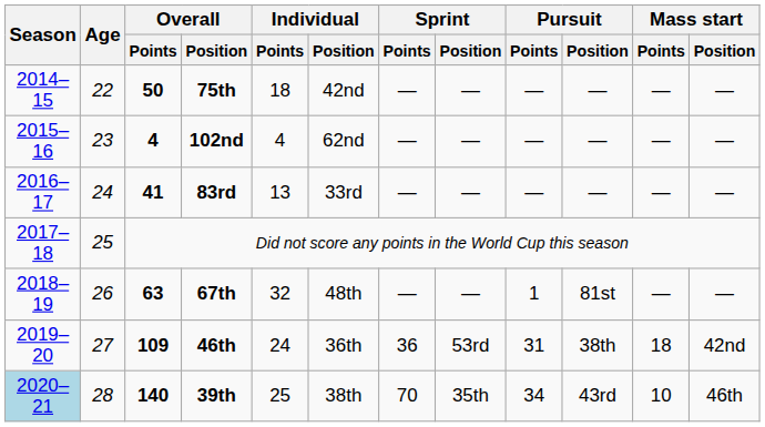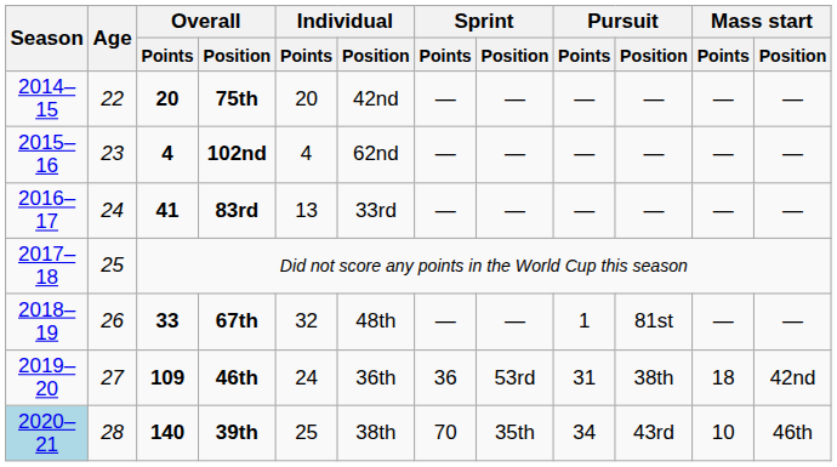 <table class="wikitable" style="text-align:center;" width="70%">
 <tr class="hintergrundfarbe5">
 <th rowspan="2" style="width:4%;">Season</th>
 <th rowspan="2" style="width:4%;">Age</th>
 <th colspan="2">Overall</th>
 <th colspan="2">Individual</th>
 <th colspan="2">Sprint</th>
 <th colspan="2">Pursuit</th>
 <th colspan="2">Mass start</th>
 </tr>
 <tr class="hintergrundfarbe5">
 <th style="width:5%;"><small>Points</small></th>
 <th style="width:5%;"><small>Position</small></th>
 <th style="width:5%;"><small>Points</small></th>
 <th style="width:5%;"><small>Position</small></th>
 <th style="width:5%;"><small>Points</small></th>
 <th style="width:5%;"><small>Position</small></th>
 <th style="width:5%;"><small>Points</small></th>
 <th style="width:5%;"><small>Position</small></th>
 <th style="width:5%;"><small>Points</small></th>
 <th style="width:5%;"><small>Position</small></th>
 </tr>
 <tr>
 <td><a href='#'>2014–15</a></td>
 <td><em>22</em></td>
-<td><strong>50</strong></td>
+<td><strong>20</strong></td>
 <td><strong>75th</strong></td>
-<td>18</td>
+<td>20</td>
 <td>42nd</td>
 <td>—</td>
 <td>—</td>
 <td>—</td>
 <td>—</td>
 <td>—</td>
 <td>—</td>
 </tr>
 <tr>
 <td><a href='#'>2015–16</a></td>
 <td><em>23</em></td>
 <td><strong>4</strong></td>
 <td><strong>102nd</strong></td>
 <td>4</td>
 <td>62nd</td>
 <td>—</td>
 <td>—</td>
 <td>—</td>
 <td>—</td>
 <td>—</td>
 <td>—</td>
 </tr>
 <tr>
 <td><a href='#'>2016–17</a></td>
 <td><em>24</em></td>
 <td><strong>41</strong></td>
 <td><strong>83rd</strong></td>
 <td>13</td>
 <td>33rd</td>
 <td>—</td>
 <td>—</td>
 <td>—</td>
 <td>—</td>
 <td>—</td>
 <td>—</td>
 </tr>
 <tr>
 <td><a href='#'>2017–18</a></td>
 <td><em>25</em></td>
 <td colspan=10><small><em>Did not score any points in the World Cup this season</em></small></td>
 </tr>
 <tr>
 <td><a href='#'>2018–19</a></td>
 <td><em>26</em></td>
-<td><strong>63</strong></td>
+<td><strong>33</strong></td>
 <td><strong>67th</strong></td>
 <td>32</td>
 <td>48th</td>
 <td>—</td>
 <td>—</td>
 <td>1</td>
 <td>81st</td>
 <td>—</td>
 <td>—</td>
 </tr>
 <tr>
 <td><a href='#'>2019–20</a></td>
 <td><em>27</em></td>
 <td><strong>109</strong></td>
 <td><strong>46th</strong></td>
 <td>24</td>
 <td>36th</td>
 <td>36</td>
 <td>53rd</td>
 <td>31</td>
 <td>38th</td>
 <td>18</td>
 <td>42nd</td>
 </tr>
 <tr>
 <td style="background: lightblue;"><a href='#'>2020–21</a></td>
 <td><em>28</em></td>
 <td><strong>140</strong></td>
 <td><strong>39th</strong></td>
 <td>25</td>
 <td>38th</td>
 <td>70</td>
 <td>35th</td>
 <td>34</td>
 <td>43rd</td>
 <td>10</td>
 <td>46th</td>
 </tr>
 </table>
